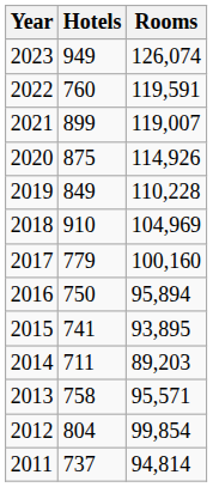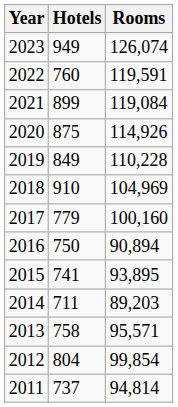 <table class="wikitable">
 <tr>
 <th>Year</th>
 <th>Hotels</th>
 <th>Rooms</th>
 </tr>
 <tr>
 <td>2023</td>
 <td>949</td>
 <td>126,074</td>
 </tr>
 <tr>
 <td>2022</td>
 <td>760</td>
 <td>119,591</td>
 </tr>
 <tr>
 <td>2021</td>
 <td>899</td>
-<td>119,007</td>
+<td>119,084</td>
 </tr>
 <tr>
 <td>2020</td>
 <td>875</td>
 <td>114,926</td>
 </tr>
 <tr>
 <td>2019</td>
 <td>849</td>
 <td>110,228</td>
 </tr>
 <tr>
 <td>2018</td>
 <td>910</td>
 <td>104,969</td>
 </tr>
 <tr>
 <td>2017</td>
 <td>779</td>
 <td>100,160</td>
 </tr>
 <tr>
 <td>2016</td>
 <td>750</td>
-<td>95,894</td>
+<td>90,894</td>
 </tr>
 <tr>
 <td>2015</td>
 <td>741</td>
 <td>93,895</td>
 </tr>
 <tr>
 <td>2014</td>
 <td>711</td>
 <td>89,203</td>
 </tr>
 <tr>
 <td>2013</td>
 <td>758</td>
 <td>95,571</td>
 </tr>
 <tr>
 <td>2012</td>
 <td>804</td>
 <td>99,854</td>
 </tr>
 <tr>
 <td>2011</td>
 <td>737</td>
 <td>94,814</td>
 </tr>
 </table>
